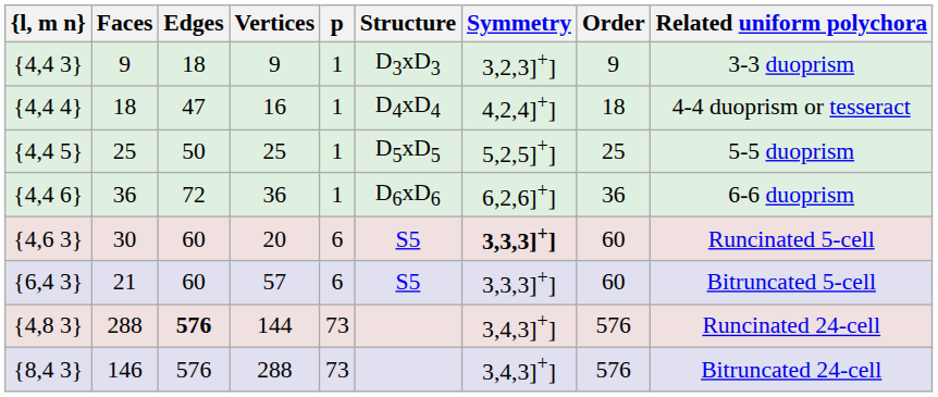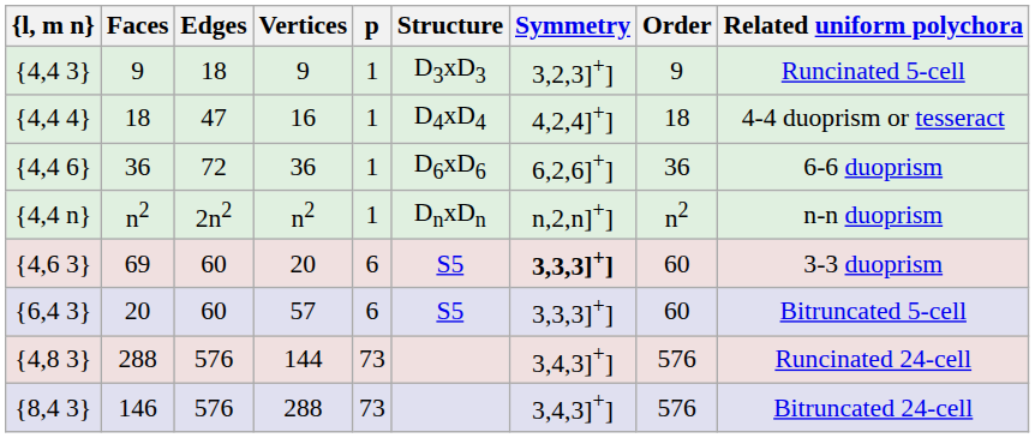 <table class=wikitable>
 <tr>
 <th>{l, m  n}</th>
 <th>Faces</th>
 <th>Edges</th>
 <th>Vertices</th>
 <th>p</th>
 <th>Structure</th>
 <th><a href='#'>Symmetry</a></th>
 <th>Order</th>
 <th>Related <a href='#'>uniform polychora</a></th>
 </tr>
 <tr BGCOLOR="#e0f0e0" align=center>
 <td>{4,4 3}</td>
 <td>9</td>
 <td>18</td>
 <td>9</td>
 <td>1</td>
 <td>D<sub>3</sub>xD<sub>3</sub></td>
 <td>3,2,3]<sup>+</sup>]</td>
 <td>9</td>
-<td>3-3 <a href='#'>duoprism</a></td>
+<td><a href='#'>Runcinated 5-cell</a></td>
 </tr>
 <tr BGCOLOR="#e0f0e0" align=center>
 <td>{4,4 4}</td>
 <td>18</td>
 <td>47</td>
 <td>16</td>
 <td>1</td>
 <td>D<sub>4</sub>xD<sub>4</sub></td>
 <td>4,2,4]<sup>+</sup>]</td>
 <td>18</td>
 <td>4-4 duoprism or <a href='#'>tesseract</a></td>
 </tr>
 <tr BGCOLOR="#e0f0e0" align=center>
-<td>{4,4 5}</td>
-<td>25</td>
-<td>50</td>
-<td>25</td>
-<td>1</td>
-<td>D<sub>5</sub>xD<sub>5</sub></td>
-<td>5,2,5]<sup>+</sup>]</td>
-<td>25</td>
-<td>5-5 <a href='#'>duoprism</a></td>
-</tr>
-<tr BGCOLOR="#e0f0e0" align=center>
 <td>{4,4 6}</td>
 <td>36</td>
 <td>72</td>
 <td>36</td>
 <td>1</td>
 <td>D<sub>6</sub>xD<sub>6</sub></td>
 <td>6,2,6]<sup>+</sup>]</td>
 <td>36</td>
 <td>6-6 <a href='#'>duoprism</a></td>
 </tr>
+<tr BGCOLOR="#e0f0e0" align=center>
+<td>{4,4 n}</td>
+<td>n<sup>2</sup></td>
+<td>2n<sup>2</sup></td>
+<td>n<sup>2</sup></td>
+<td>1</td>
+<td>D<sub>n</sub>xD<sub>n</sub></td>
+<td>n,2,n]<sup>+</sup>]</td>
+<td>n<sup>2</sup></td>
+<td>n-n <a href='#'>duoprism</a></td>
+</tr>
 <tr BGCOLOR="#f0e0e0" align=center>
 <td>{4,6 3}</td>
-<td>30</td>
+<td>69</td>
 <td>60</td>
 <td>20</td>
 <td>6</td>
 <td><a href='#'>S5</a></td>
 <td><strong>3,3,3]<sup>+</sup>]</strong></td>
 <td>60</td>
-<td><a href='#'>Runcinated 5-cell</a></td>
+<td>3-3 <a href='#'>duoprism</a></td>
 </tr>
 <tr BGCOLOR="#e0e0f0" align=center>
 <td>{6,4 3}</td>
-<td>21</td>
+<td>20</td>
 <td>60</td>
 <td>57</td>
 <td>6</td>
 <td><a href='#'>S5</a></td>
 <td>3,3,3]<sup>+</sup>]</td>
 <td>60</td>
 <td><a href='#'>Bitruncated 5-cell</a></td>
 </tr>
 <tr BGCOLOR="#f0e0e0" align=center>
 <td>{4,8 3}</td>
 <td>288</td>
-<td><strong>576</strong></td>
+<td>576</td>
 <td>144</td>
 <td>73</td>
 <td></td>
 <td>3,4,3]<sup>+</sup>]</td>
 <td>576</td>
 <td><a href='#'>Runcinated 24-cell</a></td>
 </tr>
 <tr BGCOLOR="#e0e0f0" align=center>
 <td>{8,4 3}</td>
 <td>146</td>
 <td>576</td>
 <td>288</td>
 <td>73</td>
 <td></td>
 <td>3,4,3]<sup>+</sup>]</td>
 <td>576</td>
 <td><a href='#'>Bitruncated 24-cell</a></td>
 </tr>
 </table>
